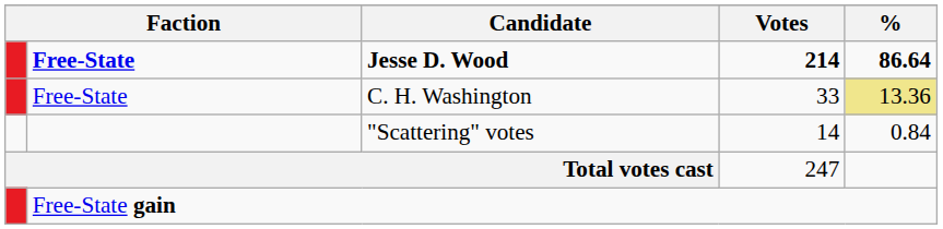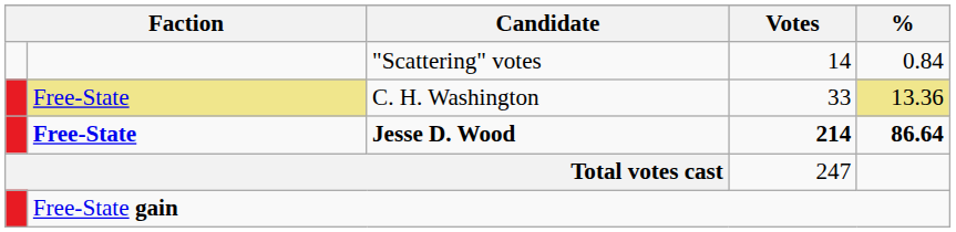 <table class="wikitable plainrowheaders" style="text-align:center;">
 <tr>
 </tr>
 <tr>
 <th scope="col" colspan="2" style="width: 15em">Faction</th>
 <th scope="col" style="width: 15em">Candidate</th>
 <th scope="col" style="width: 5em">Votes</th>
 <th scope="col" style="width: 3.5em">%</th>
 </tr>
 <tr>
+<td style="width: 0.5em"></td>
+<td style="text-align: left"></td>
+<td style="text-align: left">"Scattering" votes</td>
+<td style="text-align: right; margin-right: 0.5em">14</td>
+<td style="text-align: right; margin-right: 0.5em">0.84</td>
+</tr>
+<tr>
+<td style="width: 0.5em; background-color:#E81B23"></td>
+<td style="background: khaki; text-align: left"><a href='#'>Free-State</a></td>
+<td style="text-align: left">C. H. Washington</td>
+<td style="text-align: right; margin-right: 0.5em">33</td>
+<td style="background: khaki; text-align: right; margin-right: 0.5em">13.36</td>
+</tr>
+<tr>
 <td style="width: 0.5em; background-color:#E81B23"></td>
 <td style="text-align: left"><strong><a href='#'>Free-State</a></strong></td>
 <td style="text-align: left"><strong>Jesse D. Wood</strong></td>
 <td style="text-align: right; margin-right: 0.5em"><strong>214</strong></td>
 <td style="text-align: right; margin-right: 0.5em"><strong>86.64</strong></td>
-</tr>
-<tr>
-<td style="width: 0.5em; background-color:#E81B23"></td>
-<td style="text-align: left"><a href='#'>Free-State</a></td>
-<td style="text-align: left">C. H. Washington</td>
-<td style="text-align: right; margin-right: 0.5em">33</td>
-<td style="background: khaki; text-align: right; margin-right: 0.5em">13.36</td>
-</tr>
-<tr>
-<td style="width: 0.5em"></td>
-<td style="text-align: left"></td>
-<td style="text-align: left">"Scattering" votes</td>
-<td style="text-align: right; margin-right: 0.5em">14</td>
-<td style="text-align: right; margin-right: 0.5em">0.84</td>
 </tr>
 <tr>
 <th colspan="3" style="text-align:right;">Total votes cast</th>
 <td style="text-align:right;">247</td>
 <td style="text-align:right;"></td>
 </tr>
 <tr>
 <td style="width: 0.5em; background-color:#E81B23"></td>
 <td colspan="4" style="text-align:left;"><a href='#'>Free-State</a> <strong>gain</strong></td>
 </tr>
 </table>
